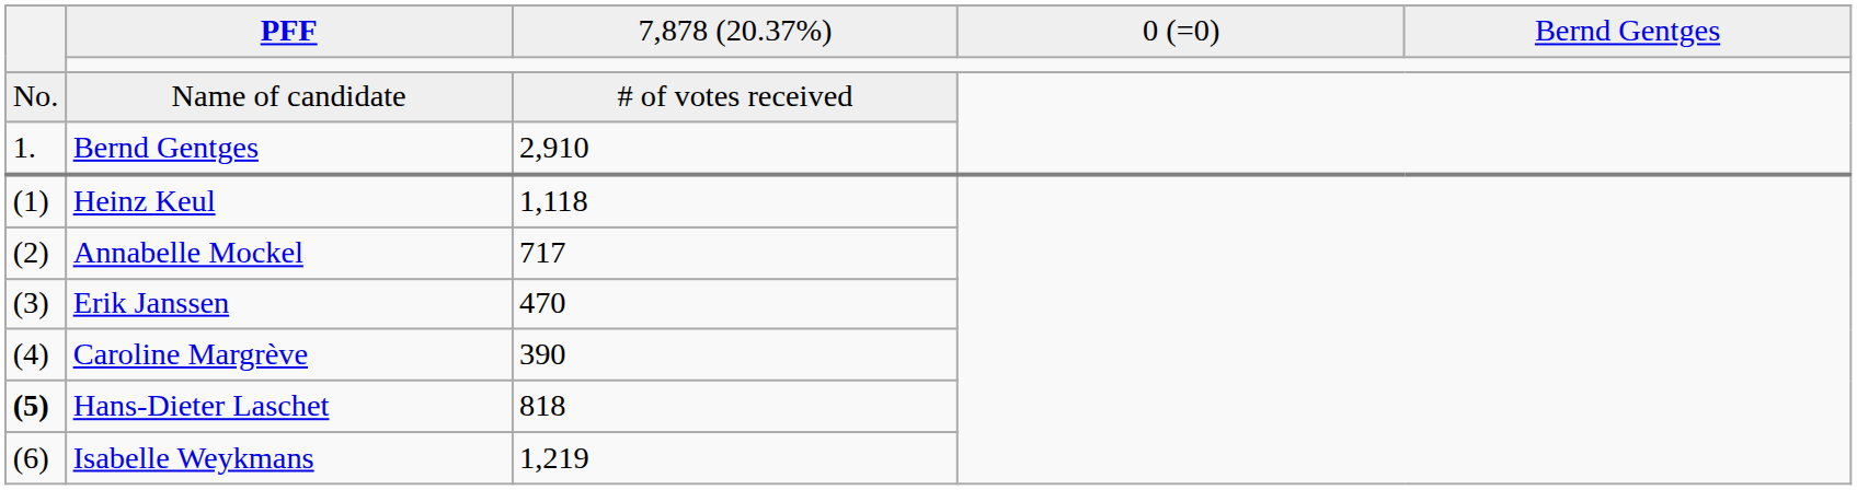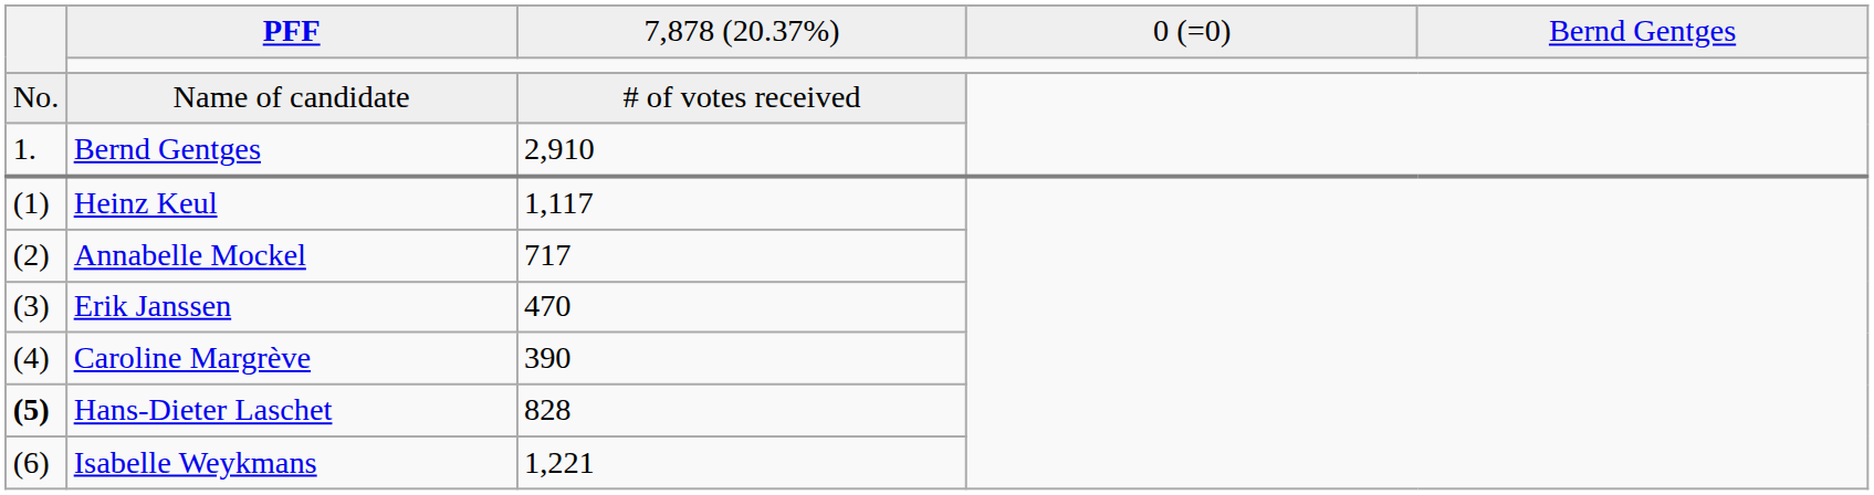 <table class="wikitable collapsible collapsed" style=text-align:left;font-size:90%>
 <tr>
 <th rowspan=2></th>
 <td bgcolor=efefef width=200 align=center><strong> <a href='#'>PFF</a> </strong></td>
 <td bgcolor=efefef width=200 align=center>7,878 (20.37%)</td>
 <td bgcolor=efefef width=200 align=center>0 (=0)</td>
 <td bgcolor=efefef width=200 align=center><a href='#'>Bernd Gentges</a></td>
 </tr>
 <tr>
 <td colspan=4 bgcolor=></td>
 </tr>
 <tr>
 <td bgcolor=efefef align=center>No.</td>
 <td bgcolor=efefef align=center>Name of candidate</td>
 <td bgcolor=efefef align=center># of votes received</td>
 </tr>
 <tr>
 <td>1.</td>
 <td><a href='#'>Bernd Gentges</a></td>
 <td>2,910</td>
 </tr>
 <tr style="border-top:2px solid gray;">
 <td>(1)</td>
 <td><a href='#'>Heinz Keul</a></td>
-<td>1,118</td>
+<td>1,117</td>
 </tr>
 <tr>
 <td>(2)</td>
 <td><a href='#'>Annabelle Mockel</a></td>
 <td>717</td>
 </tr>
 <tr>
 <td>(3)</td>
 <td><a href='#'>Erik Janssen</a></td>
 <td>470</td>
 </tr>
 <tr>
 <td>(4)</td>
 <td><a href='#'>Caroline Margrève</a></td>
 <td>390</td>
 </tr>
 <tr>
 <td><strong>(5)</strong></td>
 <td><a href='#'>Hans-Dieter Laschet</a></td>
-<td>818</td>
+<td>828</td>
 </tr>
 <tr>
 <td>(6)</td>
 <td><a href='#'>Isabelle Weykmans</a></td>
-<td>1,219</td>
+<td>1,221</td>
 </tr>
 </table>
